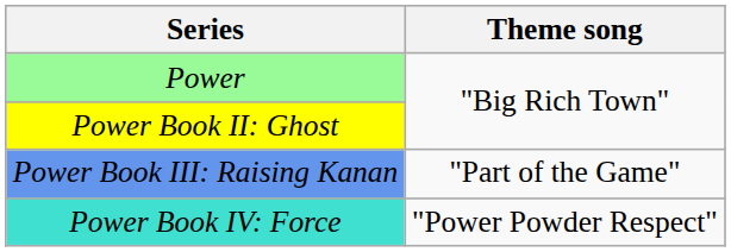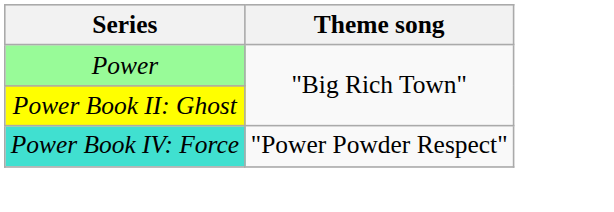 <table class="wikitable plainrowheaders" style="text-align:center;">
 <tr>
 <th scope="col">Series</th>
 <th scope="col">Theme song</th>
 </tr>
 <tr>
 <td style="background:#98FB98;"><em>Power</em></td>
 <td rowspan="2">"Big Rich Town"</td>
 </tr>
 <tr>
 <td style="background:#FFFF00;"><em>Power Book II: Ghost</em></td>
 </tr>
 <tr>
-<td style="background:#6495ED;"><em>Power Book III: Raising Kanan</em></td>
-<td>"Part of the Game"</td>
-</tr>
-<tr>
 <td style="background:#40E0D0;"><em>Power Book IV: Force</em></td>
 <td>"Power Powder Respect"</td>
 </tr>
 </table>
